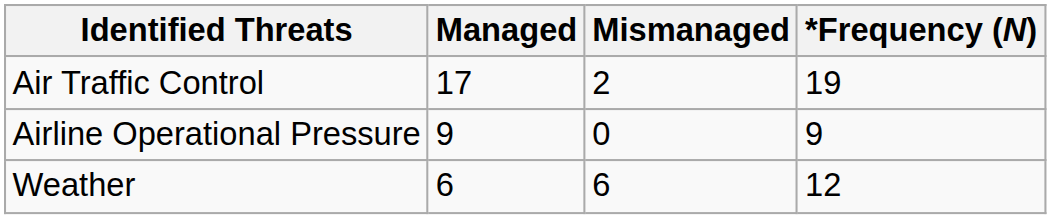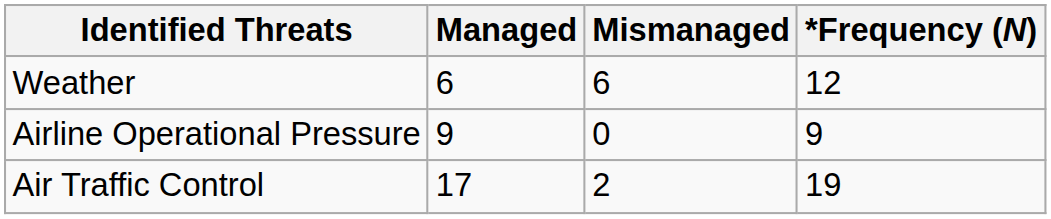 <table class="wikitable">
 <tr>
 <th>Identified Threats</th>
 <th>Managed</th>
 <th>Mismanaged</th>
 <th>*Frequency (<em>N</em>)</th>
 </tr>
 <tr>
-<td>Air Traffic Control</td>
-<td>17</td>
-<td>2</td>
-<td>19</td>
+<td>Weather</td>
+<td>6</td>
+<td>6</td>
+<td>12</td>
 </tr>
 <tr>
 <td>Airline Operational Pressure</td>
 <td>9</td>
 <td>0</td>
 <td>9</td>
 </tr>
 <tr>
-<td>Weather</td>
-<td>6</td>
-<td>6</td>
-<td>12</td>
+<td>Air Traffic Control</td>
+<td>17</td>
+<td>2</td>
+<td>19</td>
 </tr>
 </table>
